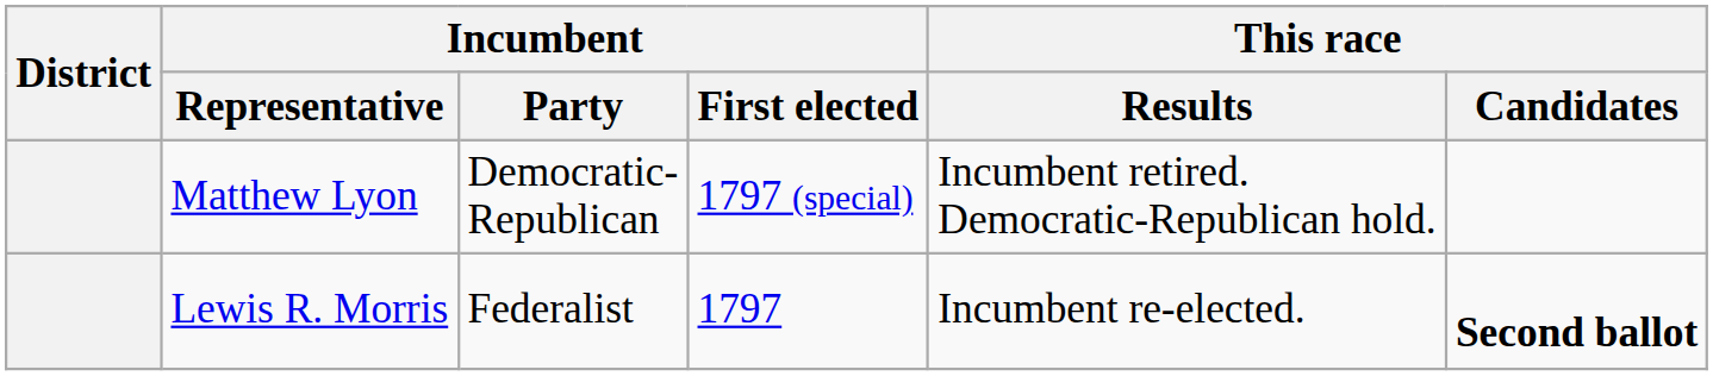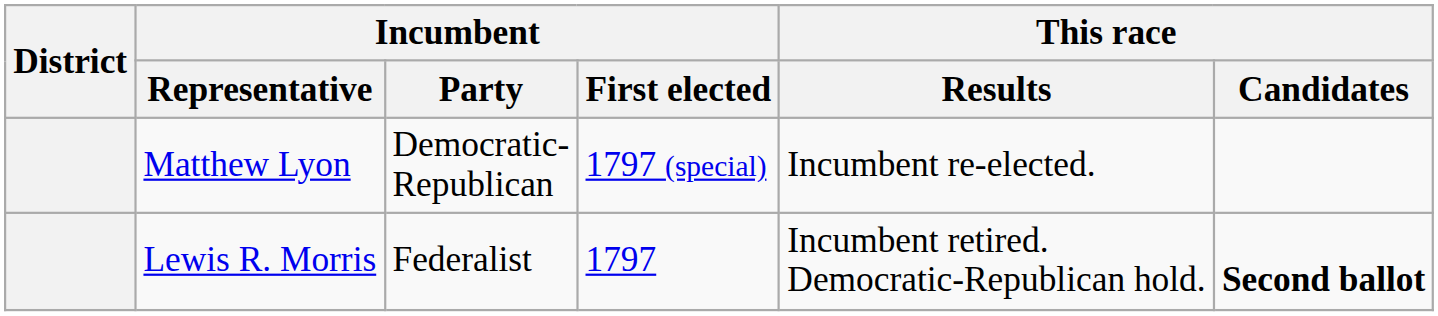 <table class=wikitable>
 <tr>
 <th rowspan=2>District</th>
 <th colspan=3>Incumbent</th>
 <th colspan=2>This race</th>
 </tr>
 <tr>
 <th>Representative</th>
 <th>Party</th>
 <th>First elected</th>
 <th>Results</th>
 <th>Candidates</th>
 </tr>
 <tr>
 <th><br></th>
 <td><a href='#'>Matthew Lyon</a></td>
 <td>Democratic-<br>Republican</td>
 <td><a href='#'>1797 <small>(special)</small></a></td>
-<td>Incumbent retired.<br>Democratic-Republican hold.</td>
+<td>Incumbent re-elected.</td>
 <td nowrap></td>
 </tr>
 <tr>
 <th><br></th>
 <td><a href='#'>Lewis R. Morris</a></td>
 <td>Federalist</td>
 <td><a href='#'>1797</a></td>
-<td>Incumbent re-elected.</td>
+<td>Incumbent retired.<br>Democratic-Republican hold.</td>
 <td nowrap><br><strong>Second ballot </strong><br></td>
 </tr>
 </table>
